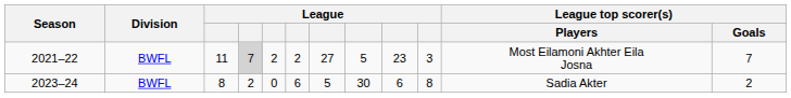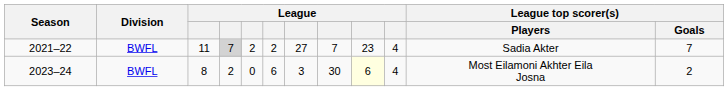 <table class="wikitable sortable" style="text-align: center; font-size: 95%; width: 1000px"">
 <tr>
 <th rowspan="2">Season</th>
 <th rowspan="2"><strong>Division</strong></th>
 <th colspan="8">League</th>
 <th colspan="2">League top scorer(s)</th>
 </tr>
 <tr>
 <th></th>
 <th></th>
 <th></th>
 <th></th>
 <th></th>
 <th></th>
 <th></th>
 <th></th>
 <th>Players</th>
 <th>Goals</th>
 </tr>
 <tr>
 <td>2021–22</td>
 <td><a href='#'>BWFL</a></td>
 <td>11</td>
 <td style="background: lightgrey;">7</td>
 <td>2</td>
 <td>2</td>
 <td>27</td>
-<td>5</td>
+<td>7</td>
 <td>23</td>
-<td>3</td>
-<td> Most Eilamoni Akhter Eila<br> Josna</td>
+<td>4</td>
+<td> Sadia Akter</td>
 <td>7</td>
 </tr>
 <tr>
 <td>2023–24</td>
 <td><a href='#'>BWFL</a></td>
 <td>8</td>
 <td>2</td>
 <td>0</td>
 <td>6</td>
-<td>5</td>
+<td>3</td>
 <td>30</td>
-<td>6</td>
-<td>8</td>
-<td> Sadia Akter</td>
+<td style="background: lightyellow;">6</td>
+<td>4</td>
+<td> Most Eilamoni Akhter Eila<br> Josna</td>
 <td>2</td>
 </tr>
 </table>
